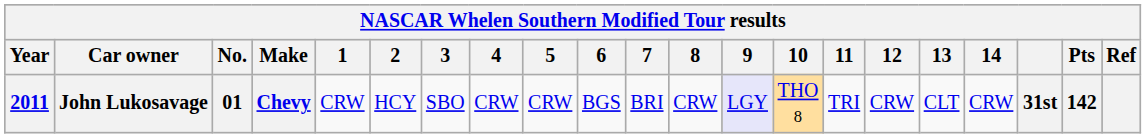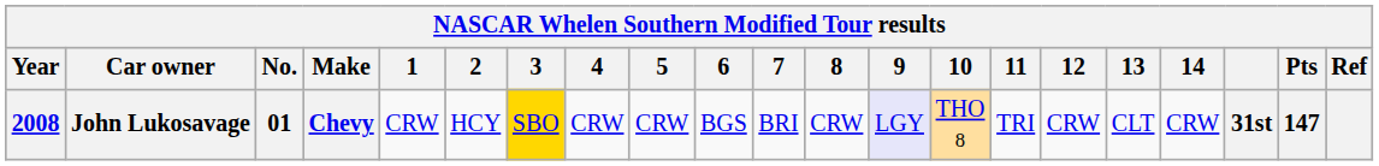 <table class="wikitable" style="text-align:center; font-size:75%">
 <tr>
 <th colspan=23><a href='#'>NASCAR Whelen Southern Modified Tour</a> results</th>
 </tr>
 <tr>
 <th>Year</th>
 <th>Car owner</th>
 <th>No.</th>
 <th>Make</th>
 <th>1</th>
 <th>2</th>
 <th>3</th>
 <th>4</th>
 <th>5</th>
 <th>6</th>
 <th>7</th>
 <th>8</th>
 <th>9</th>
 <th>10</th>
 <th>11</th>
 <th>12</th>
 <th>13</th>
 <th>14</th>
 <th></th>
 <th>Pts</th>
 <th>Ref</th>
 </tr>
 <tr>
-<th><a href='#'>2011</a></th>
+<th><a href='#'>2008</a></th>
 <th>John Lukosavage</th>
 <th>01</th>
 <th><a href='#'>Chevy</a></th>
 <td><a href='#'>CRW</a></td>
 <td><a href='#'>HCY</a></td>
-<td><a href='#'>SBO</a></td>
+<td style="background: gold;"><a href='#'>SBO</a></td>
 <td><a href='#'>CRW</a></td>
 <td><a href='#'>CRW</a></td>
 <td><a href='#'>BGS</a></td>
 <td><a href='#'>BRI</a></td>
 <td><a href='#'>CRW</a></td>
 <td style="background: lavender;"><a href='#'>LGY</a></td>
 <td style="background:#FFDF9F;"><a href='#'>THO</a><br><small>8</small></td>
 <td><a href='#'>TRI</a></td>
 <td><a href='#'>CRW</a></td>
 <td><a href='#'>CLT</a></td>
 <td><a href='#'>CRW</a></td>
 <th>31st</th>
-<th>142</th>
+<th>147</th>
 <th></th>
 </tr>
 </table>
